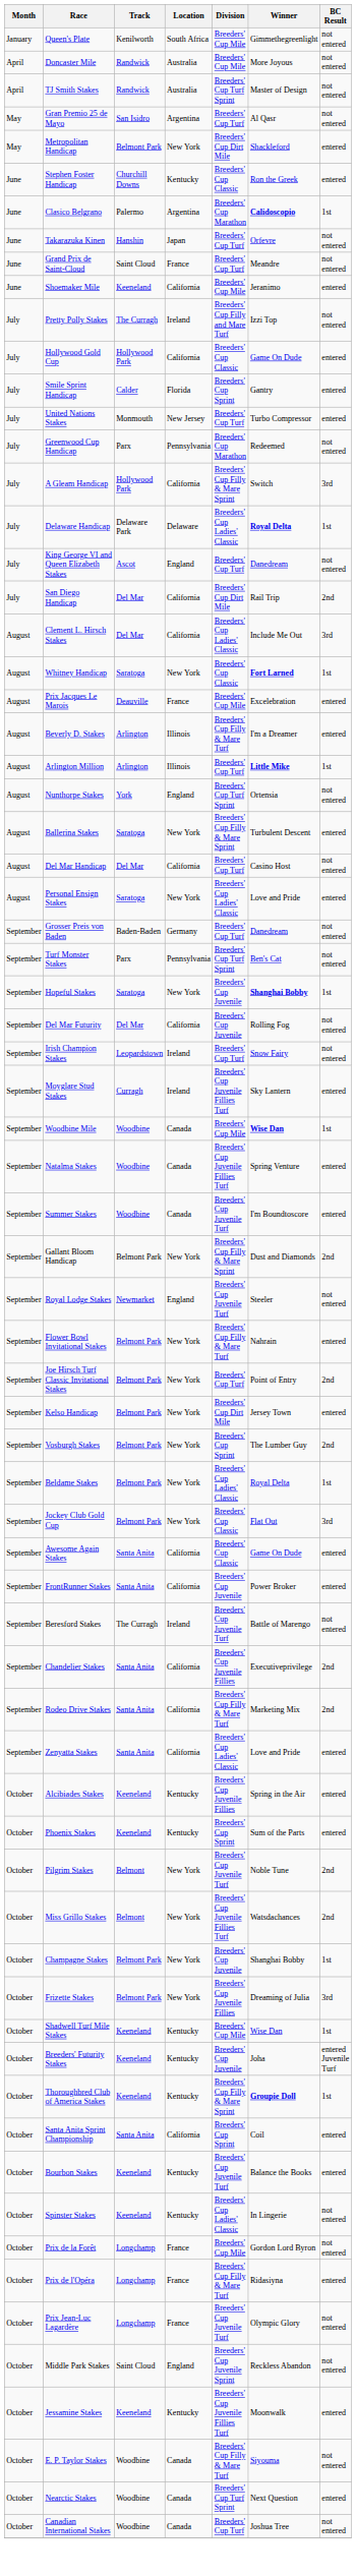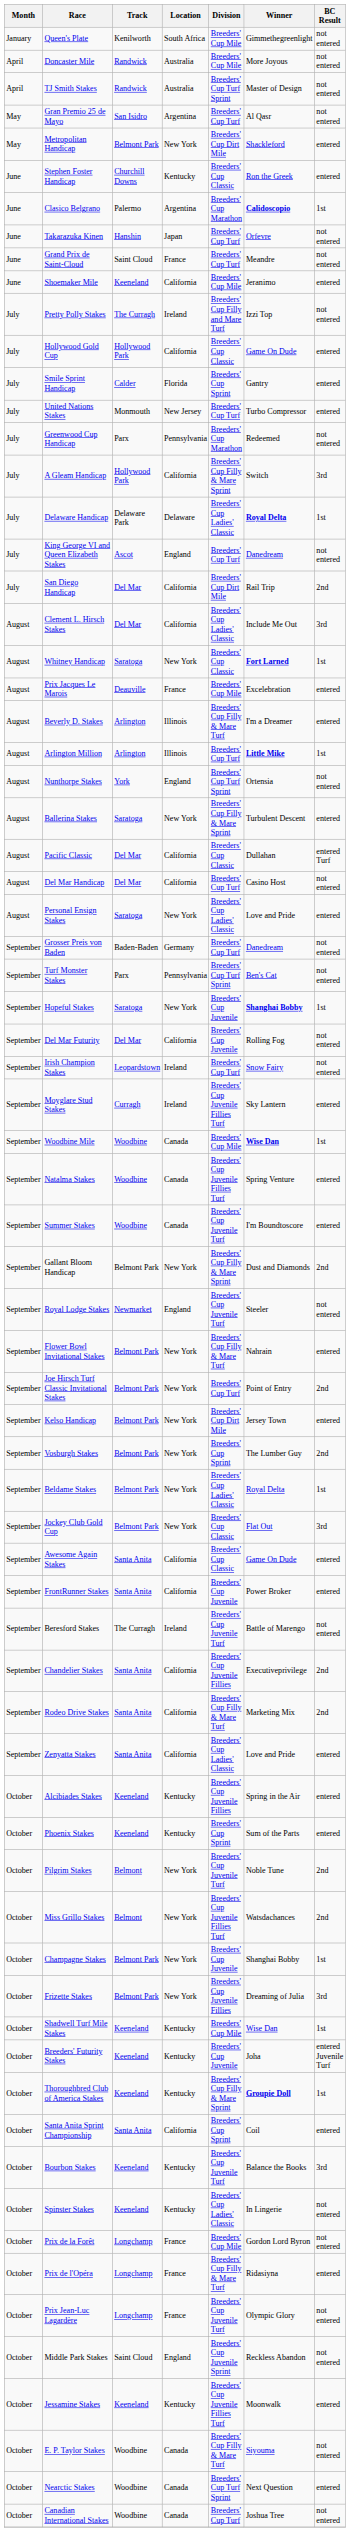 <table class="wikitable sortable" style="font-size:90%">
 <tr>
 <th>Month</th>
 <th width="150px">Race</th>
 <th>Track</th>
 <th>Location</th>
 <th>Division</th>
 <th>Winner</th>
 <th>BC Result</th>
 </tr>
 <tr>
 <td>January</td>
 <td><a href='#'>Queen's Plate</a></td>
 <td>Kenilworth</td>
 <td>South Africa</td>
 <td><a href='#'>Breeders' Cup Mile</a></td>
 <td>Gimmethegreenlight</td>
 <td>not entered</td>
 </tr>
 <tr>
 <td>April</td>
 <td><a href='#'>Doncaster Mile</a></td>
 <td><a href='#'>Randwick</a></td>
 <td>Australia</td>
 <td><a href='#'>Breeders' Cup Mile</a></td>
 <td>More Joyous</td>
 <td>not entered</td>
 </tr>
 <tr>
 <td>April</td>
 <td><a href='#'>TJ Smith Stakes</a></td>
 <td><a href='#'>Randwick</a></td>
 <td>Australia</td>
 <td><a href='#'>Breeders' Cup Turf Sprint</a></td>
 <td>Master of Design</td>
 <td>not entered</td>
 </tr>
 <tr>
 <td>May</td>
 <td><a href='#'>Gran Premio 25 de Mayo</a></td>
 <td><a href='#'>San Isidro</a></td>
 <td>Argentina</td>
 <td><a href='#'>Breeders' Cup Turf</a></td>
 <td>Al Qasr</td>
 <td>not entered</td>
 </tr>
 <tr>
 <td>May</td>
 <td><a href='#'>Metropolitan Handicap</a></td>
 <td><a href='#'>Belmont Park</a></td>
 <td>New York</td>
 <td><a href='#'>Breeders' Cup Dirt Mile</a></td>
 <td><a href='#'>Shackleford</a></td>
 <td>entered</td>
 </tr>
 <tr>
 <td>June</td>
 <td><a href='#'>Stephen Foster Handicap</a></td>
 <td><a href='#'>Churchill Downs</a></td>
 <td>Kentucky</td>
 <td><a href='#'>Breeders' Cup Classic</a></td>
 <td><a href='#'>Ron the Greek</a></td>
 <td>entered</td>
 </tr>
 <tr>
 <td>June</td>
 <td><a href='#'>Clasico Belgrano</a></td>
 <td>Palermo</td>
 <td>Argentina</td>
 <td><a href='#'>Breeders' Cup Marathon</a></td>
 <td><strong><a href='#'>Calidoscopio</a></strong></td>
 <td>1st</td>
 </tr>
 <tr>
 <td>June</td>
 <td><a href='#'>Takarazuka Kinen</a></td>
 <td><a href='#'>Hanshin</a></td>
 <td>Japan</td>
 <td><a href='#'>Breeders' Cup Turf</a></td>
 <td><a href='#'>Orfevre</a></td>
 <td>not entered</td>
 </tr>
 <tr>
 <td>June</td>
 <td><a href='#'>Grand Prix de Saint-Cloud</a></td>
 <td>Saint Cloud</td>
 <td>France</td>
 <td><a href='#'>Breeders' Cup Turf</a></td>
 <td>Meandre</td>
 <td>not entered</td>
 </tr>
 <tr>
 <td>June</td>
 <td><a href='#'>Shoemaker Mile</a></td>
 <td><a href='#'>Keeneland</a></td>
 <td>California</td>
 <td><a href='#'>Breeders' Cup Mile</a></td>
 <td>Jeranimo</td>
 <td>entered</td>
 </tr>
 <tr>
 <td>July</td>
 <td><a href='#'>Pretty Polly Stakes</a></td>
 <td><a href='#'>The Curragh</a></td>
 <td>Ireland</td>
 <td><a href='#'>Breeders' Cup Filly and Mare Turf</a></td>
 <td>Izzi Top</td>
 <td>not entered</td>
 </tr>
 <tr>
 <td>July</td>
 <td><a href='#'>Hollywood Gold Cup</a></td>
 <td><a href='#'>Hollywood Park</a></td>
 <td>California</td>
 <td><a href='#'>Breeders' Cup Classic</a></td>
 <td><a href='#'>Game On Dude</a></td>
 <td>entered</td>
 </tr>
 <tr>
 <td>July</td>
 <td><a href='#'>Smile Sprint Handicap</a></td>
 <td><a href='#'>Calder</a></td>
 <td>Florida</td>
 <td><a href='#'>Breeders' Cup Sprint</a></td>
 <td>Gantry</td>
 <td>entered</td>
 </tr>
 <tr>
 <td>July</td>
 <td><a href='#'>United Nations Stakes</a></td>
 <td>Monmouth</td>
 <td>New Jersey</td>
 <td><a href='#'>Breeders' Cup Turf</a></td>
 <td>Turbo Compressor</td>
 <td>entered</td>
 </tr>
 <tr>
 <td>July</td>
 <td><a href='#'>Greenwood Cup Handicap</a></td>
 <td>Parx</td>
 <td>Pennsylvania</td>
 <td><a href='#'>Breeders' Cup Marathon</a></td>
 <td>Redeemed</td>
 <td>not entered</td>
 </tr>
 <tr>
 <td>July</td>
 <td><a href='#'>A Gleam Handicap</a></td>
 <td><a href='#'>Hollywood Park</a></td>
 <td>California</td>
 <td><a href='#'>Breeders' Cup Filly & Mare Sprint</a></td>
 <td>Switch</td>
 <td>3rd</td>
 </tr>
 <tr>
 <td>July</td>
 <td><a href='#'>Delaware Handicap</a></td>
 <td>Delaware Park</td>
 <td>Delaware</td>
 <td><a href='#'>Breeders' Cup Ladies' Classic</a></td>
 <td><strong><a href='#'>Royal Delta</a></strong></td>
 <td>1st</td>
 </tr>
 <tr>
 <td>July</td>
 <td><a href='#'>King George VI and Queen Elizabeth Stakes</a></td>
 <td><a href='#'>Ascot</a></td>
 <td>England</td>
 <td><a href='#'>Breeders' Cup Turf</a></td>
 <td><a href='#'>Danedream</a></td>
 <td>not entered</td>
 </tr>
 <tr>
 <td>July</td>
 <td><a href='#'>San Diego Handicap</a></td>
 <td><a href='#'>Del Mar</a></td>
 <td>California</td>
 <td><a href='#'>Breeders' Cup Dirt Mile</a></td>
 <td>Rail Trip</td>
 <td>2nd</td>
 </tr>
 <tr>
 <td>August</td>
 <td><a href='#'>Clement L. Hirsch Stakes</a></td>
 <td><a href='#'>Del Mar</a></td>
 <td>California</td>
 <td><a href='#'>Breeders' Cup Ladies' Classic</a></td>
 <td>Include Me Out</td>
 <td>3rd</td>
 </tr>
 <tr>
 <td>August</td>
 <td><a href='#'>Whitney Handicap</a></td>
 <td><a href='#'>Saratoga</a></td>
 <td>New York</td>
 <td><a href='#'>Breeders' Cup Classic</a></td>
 <td><strong><a href='#'>Fort Larned</a></strong></td>
 <td>1st</td>
 </tr>
 <tr>
 <td>August</td>
 <td><a href='#'>Prix Jacques Le Marois</a></td>
 <td><a href='#'>Deauville</a></td>
 <td>France</td>
 <td><a href='#'>Breeders' Cup Mile</a></td>
 <td>Excelebration</td>
 <td>entered</td>
 </tr>
 <tr>
 <td>August</td>
 <td><a href='#'>Beverly D. Stakes</a></td>
 <td><a href='#'>Arlington</a></td>
 <td>Illinois</td>
 <td><a href='#'>Breeders' Cup Filly & Mare Turf</a></td>
 <td>I'm a Dreamer</td>
 <td>entered</td>
 </tr>
 <tr>
 <td>August</td>
 <td><a href='#'>Arlington Million</a></td>
 <td><a href='#'>Arlington</a></td>
 <td>Illinois</td>
 <td><a href='#'>Breeders' Cup Turf</a></td>
 <td><strong><a href='#'>Little Mike</a></strong></td>
 <td>1st</td>
 </tr>
 <tr>
 <td>August</td>
 <td><a href='#'>Nunthorpe Stakes</a></td>
 <td><a href='#'>York</a></td>
 <td>England</td>
 <td><a href='#'>Breeders' Cup Turf Sprint</a></td>
 <td>Ortensia</td>
 <td>not entered</td>
 </tr>
 <tr>
 <td>August</td>
 <td><a href='#'>Ballerina Stakes</a></td>
 <td><a href='#'>Saratoga</a></td>
 <td>New York</td>
 <td><a href='#'>Breeders' Cup Filly & Mare Sprint</a></td>
 <td>Turbulent Descent</td>
 <td>entered</td>
+</tr>
+<tr>
+<td>August</td>
+<td><a href='#'>Pacific Classic</a></td>
+<td><a href='#'>Del Mar</a></td>
+<td>California</td>
+<td><a href='#'>Breeders' Cup Classic</a></td>
+<td>Dullahan</td>
+<td>entered Turf</td>
 </tr>
 <tr>
 <td>August</td>
 <td><a href='#'>Del Mar Handicap</a></td>
 <td><a href='#'>Del Mar</a></td>
 <td>California</td>
 <td><a href='#'>Breeders' Cup Turf</a></td>
 <td>Casino Host</td>
 <td>not entered</td>
 </tr>
 <tr>
 <td>August</td>
 <td><a href='#'>Personal Ensign Stakes</a></td>
 <td><a href='#'>Saratoga</a></td>
 <td>New York</td>
 <td><a href='#'>Breeders' Cup Ladies' Classic</a></td>
 <td>Love and Pride</td>
 <td>entered</td>
 </tr>
 <tr>
 <td>September</td>
 <td><a href='#'>Grosser Preis von Baden</a></td>
 <td>Baden-Baden</td>
 <td>Germany</td>
 <td><a href='#'>Breeders' Cup Turf</a></td>
 <td><a href='#'>Danedream</a></td>
 <td>not entered</td>
 </tr>
 <tr>
 <td>September</td>
 <td><a href='#'>Turf Monster Stakes</a></td>
 <td>Parx</td>
 <td>Pennsylvania</td>
 <td><a href='#'>Breeders' Cup Turf Sprint</a></td>
 <td><a href='#'>Ben's Cat</a></td>
 <td>not entered</td>
 </tr>
 <tr>
 <td>September</td>
 <td><a href='#'>Hopeful Stakes</a></td>
 <td><a href='#'>Saratoga</a></td>
 <td>New York</td>
 <td><a href='#'>Breeders' Cup Juvenile</a></td>
 <td><strong><a href='#'>Shanghai Bobby</a></strong></td>
 <td>1st</td>
 </tr>
 <tr>
 <td>September</td>
 <td><a href='#'>Del Mar Futurity</a></td>
 <td><a href='#'>Del Mar</a></td>
 <td>California</td>
 <td><a href='#'>Breeders' Cup Juvenile</a></td>
 <td>Rolling Fog</td>
 <td>not entered</td>
 </tr>
 <tr>
 <td>September</td>
 <td><a href='#'>Irish Champion Stakes</a></td>
 <td><a href='#'>Leopardstown</a></td>
 <td>Ireland</td>
 <td><a href='#'>Breeders' Cup Turf</a></td>
 <td><a href='#'>Snow Fairy</a></td>
 <td>not entered</td>
 </tr>
 <tr>
 <td>September</td>
 <td><a href='#'>Moyglare Stud Stakes</a></td>
 <td><a href='#'>Curragh</a></td>
 <td>Ireland</td>
 <td><a href='#'>Breeders' Cup Juvenile Fillies Turf</a></td>
 <td>Sky Lantern</td>
 <td>entered</td>
 </tr>
 <tr>
 <td>September</td>
 <td><a href='#'>Woodbine Mile</a></td>
 <td><a href='#'>Woodbine</a></td>
 <td>Canada</td>
 <td><a href='#'>Breeders' Cup Mile</a></td>
 <td><strong><a href='#'>Wise Dan</a></strong></td>
 <td>1st</td>
 </tr>
 <tr>
 <td>September</td>
 <td><a href='#'>Natalma Stakes</a></td>
 <td><a href='#'>Woodbine</a></td>
 <td>Canada</td>
 <td><a href='#'>Breeders' Cup Juvenile Fillies Turf</a></td>
 <td>Spring Venture</td>
 <td>entered</td>
 </tr>
 <tr>
 <td>September</td>
 <td><a href='#'>Summer Stakes</a></td>
 <td><a href='#'>Woodbine</a></td>
 <td>Canada</td>
 <td><a href='#'>Breeders' Cup Juvenile Turf</a></td>
 <td>I'm Boundtoscore</td>
 <td>entered</td>
 </tr>
 <tr>
 <td>September</td>
 <td>Gallant Bloom Handicap</td>
 <td>Belmont Park</td>
 <td>New York</td>
 <td><a href='#'>Breeders' Cup Filly & Mare Sprint</a></td>
 <td>Dust and Diamonds</td>
 <td>2nd</td>
 </tr>
 <tr>
 <td>September</td>
 <td><a href='#'>Royal Lodge Stakes</a></td>
 <td><a href='#'>Newmarket</a></td>
 <td>England</td>
 <td><a href='#'>Breeders' Cup Juvenile Turf</a></td>
 <td>Steeler</td>
 <td>not entered</td>
 </tr>
 <tr>
 <td>September</td>
 <td><a href='#'>Flower Bowl Invitational Stakes</a></td>
 <td><a href='#'>Belmont Park</a></td>
 <td>New York</td>
 <td><a href='#'>Breeders' Cup Filly & Mare Turf</a></td>
 <td>Nahrain</td>
 <td>entered</td>
 </tr>
 <tr>
 <td>September</td>
 <td><a href='#'>Joe Hirsch Turf Classic Invitational Stakes</a></td>
 <td><a href='#'>Belmont Park</a></td>
 <td>New York</td>
 <td><a href='#'>Breeders' Cup Turf</a></td>
 <td>Point of Entry</td>
 <td>2nd</td>
 </tr>
 <tr>
 <td>September</td>
 <td><a href='#'>Kelso Handicap</a></td>
 <td><a href='#'>Belmont Park</a></td>
 <td>New York</td>
 <td><a href='#'>Breeders' Cup Dirt Mile</a></td>
 <td>Jersey Town</td>
 <td>entered</td>
 </tr>
 <tr>
 <td>September</td>
 <td><a href='#'>Vosburgh Stakes</a></td>
 <td><a href='#'>Belmont Park</a></td>
 <td>New York</td>
 <td><a href='#'>Breeders' Cup Sprint</a></td>
 <td>The Lumber Guy</td>
 <td>2nd</td>
 </tr>
 <tr>
 <td>September</td>
 <td><a href='#'>Beldame Stakes</a></td>
 <td><a href='#'>Belmont Park</a></td>
 <td>New York</td>
 <td><a href='#'>Breeders' Cup Ladies' Classic</a></td>
 <td><a href='#'>Royal Delta</a></td>
 <td>1st</td>
 </tr>
 <tr>
 <td>September</td>
 <td><a href='#'>Jockey Club Gold Cup</a></td>
 <td><a href='#'>Belmont Park</a></td>
 <td>New York</td>
 <td><a href='#'>Breeders' Cup Classic</a></td>
 <td><a href='#'>Flat Out</a></td>
 <td>3rd</td>
 </tr>
 <tr>
 <td>September</td>
 <td><a href='#'>Awesome Again Stakes</a></td>
 <td><a href='#'>Santa Anita</a></td>
 <td>California</td>
 <td><a href='#'>Breeders' Cup Classic</a></td>
 <td><a href='#'>Game On Dude</a></td>
 <td>entered</td>
 </tr>
 <tr>
 <td>September</td>
 <td><a href='#'>FrontRunner Stakes</a></td>
 <td><a href='#'>Santa Anita</a></td>
 <td>California</td>
 <td><a href='#'>Breeders' Cup Juvenile</a></td>
 <td>Power Broker</td>
 <td>entered</td>
 </tr>
 <tr>
 <td>September</td>
 <td>Beresford Stakes</td>
 <td>The Curragh</td>
 <td>Ireland</td>
 <td><a href='#'>Breeders' Cup Juvenile Turf</a></td>
 <td>Battle of Marengo</td>
 <td>not entered</td>
 </tr>
 <tr>
 <td>September</td>
 <td><a href='#'>Chandelier Stakes</a></td>
 <td><a href='#'>Santa Anita</a></td>
 <td>California</td>
 <td><a href='#'>Breeders' Cup Juvenile Fillies</a></td>
 <td>Executiveprivilege</td>
 <td>2nd</td>
 </tr>
 <tr>
 <td>September</td>
 <td><a href='#'>Rodeo Drive Stakes</a></td>
 <td><a href='#'>Santa Anita</a></td>
 <td>California</td>
 <td><a href='#'>Breeders' Cup Filly & Mare Turf</a></td>
 <td>Marketing Mix</td>
 <td>2nd</td>
 </tr>
 <tr>
 <td>September</td>
 <td><a href='#'>Zenyatta Stakes</a></td>
 <td><a href='#'>Santa Anita</a></td>
 <td>California</td>
 <td><a href='#'>Breeders' Cup Ladies' Classic</a></td>
 <td>Love and Pride</td>
 <td>entered</td>
 </tr>
 <tr>
 <td>October</td>
 <td><a href='#'>Alcibiades Stakes</a></td>
 <td><a href='#'>Keeneland</a></td>
 <td>Kentucky</td>
 <td><a href='#'>Breeders' Cup Juvenile Fillies</a></td>
 <td>Spring in the Air</td>
 <td>entered</td>
 </tr>
 <tr>
 <td>October</td>
 <td><a href='#'>Phoenix Stakes</a></td>
 <td><a href='#'>Keeneland</a></td>
 <td>Kentucky</td>
 <td><a href='#'>Breeders' Cup Sprint</a></td>
 <td>Sum of the Parts</td>
 <td>entered</td>
 </tr>
 <tr>
 <td>October</td>
 <td><a href='#'>Pilgrim Stakes</a></td>
 <td><a href='#'>Belmont</a></td>
 <td>New York</td>
 <td><a href='#'>Breeders' Cup Juvenile Turf</a></td>
 <td>Noble Tune</td>
 <td>2nd</td>
 </tr>
 <tr>
 <td>October</td>
 <td><a href='#'>Miss Grillo Stakes</a></td>
 <td><a href='#'>Belmont</a></td>
 <td>New York</td>
 <td><a href='#'>Breeders' Cup Juvenile Fillies Turf</a></td>
 <td>Watsdachances</td>
 <td>2nd</td>
 </tr>
 <tr>
 <td>October</td>
 <td><a href='#'>Champagne Stakes</a></td>
 <td><a href='#'>Belmont Park</a></td>
 <td>New York</td>
 <td><a href='#'>Breeders' Cup Juvenile</a></td>
 <td>Shanghai Bobby</td>
 <td>1st</td>
 </tr>
 <tr>
 <td>October</td>
 <td><a href='#'>Frizette Stakes</a></td>
 <td><a href='#'>Belmont Park</a></td>
 <td>New York</td>
 <td><a href='#'>Breeders' Cup Juvenile Fillies</a></td>
 <td>Dreaming of Julia</td>
 <td>3rd</td>
 </tr>
 <tr>
 <td>October</td>
 <td><a href='#'>Shadwell Turf Mile Stakes</a></td>
 <td><a href='#'>Keeneland</a></td>
 <td>Kentucky</td>
 <td><a href='#'>Breeders' Cup Mile</a></td>
 <td><a href='#'>Wise Dan</a></td>
 <td>1st</td>
 </tr>
 <tr>
 <td>October</td>
 <td><a href='#'>Breeders' Futurity Stakes</a></td>
 <td><a href='#'>Keeneland</a></td>
 <td>Kentucky</td>
 <td><a href='#'>Breeders' Cup Juvenile</a></td>
 <td>Joha</td>
 <td>entered Juvenile Turf</td>
 </tr>
 <tr>
 <td>October</td>
 <td><a href='#'>Thoroughbred Club of America Stakes</a></td>
 <td><a href='#'>Keeneland</a></td>
 <td>Kentucky</td>
 <td><a href='#'>Breeders' Cup Filly & Mare Sprint</a></td>
 <td><strong><a href='#'>Groupie Doll</a></strong></td>
 <td>1st</td>
 </tr>
 <tr>
 <td>October</td>
 <td><a href='#'>Santa Anita Sprint Championship</a></td>
 <td><a href='#'>Santa Anita</a></td>
 <td>California</td>
 <td><a href='#'>Breeders' Cup Sprint</a></td>
 <td>Coil</td>
 <td>entered</td>
 </tr>
 <tr>
 <td>October</td>
 <td><a href='#'>Bourbon Stakes</a></td>
 <td><a href='#'>Keeneland</a></td>
 <td>Kentucky</td>
 <td><a href='#'>Breeders' Cup Juvenile Turf</a></td>
 <td>Balance the Books</td>
-<td>entered</td>
+<td>3rd</td>
 </tr>
 <tr>
 <td>October</td>
 <td><a href='#'>Spinster Stakes</a></td>
 <td><a href='#'>Keeneland</a></td>
 <td>Kentucky</td>
 <td><a href='#'>Breeders' Cup Ladies' Classic</a></td>
 <td>In Lingerie</td>
 <td>not entered</td>
 </tr>
 <tr>
 <td>October</td>
 <td><a href='#'>Prix de la Forêt</a></td>
 <td><a href='#'>Longchamp</a></td>
 <td>France</td>
 <td><a href='#'>Breeders' Cup Mile</a></td>
 <td>Gordon Lord Byron</td>
 <td>not entered</td>
 </tr>
 <tr>
 <td>October</td>
 <td><a href='#'>Prix de l'Opéra</a></td>
 <td><a href='#'>Longchamp</a></td>
 <td>France</td>
 <td><a href='#'>Breeders' Cup Filly & Mare Turf</a></td>
 <td>Ridasiyna</td>
 <td>entered</td>
 </tr>
 <tr>
 <td>October</td>
 <td><a href='#'>Prix Jean-Luc Lagardère</a></td>
 <td><a href='#'>Longchamp</a></td>
 <td>France</td>
 <td><a href='#'>Breeders' Cup Juvenile Turf</a></td>
 <td>Olympic Glory</td>
 <td>not entered</td>
 </tr>
 <tr>
 <td>October</td>
 <td>Middle Park Stakes</td>
 <td>Saint Cloud</td>
 <td>England</td>
 <td><a href='#'>Breeders' Cup Juvenile Sprint</a></td>
 <td>Reckless Abandon</td>
 <td>not entered</td>
 </tr>
 <tr>
 <td>October</td>
 <td><a href='#'>Jessamine Stakes</a></td>
 <td><a href='#'>Keeneland</a></td>
 <td>Kentucky</td>
 <td><a href='#'>Breeders' Cup Juvenile Fillies Turf</a></td>
 <td>Moonwalk</td>
 <td>entered</td>
 </tr>
 <tr>
 <td>October</td>
 <td><a href='#'>E. P. Taylor Stakes</a></td>
 <td>Woodbine</td>
 <td>Canada</td>
 <td><a href='#'>Breeders' Cup Filly & Mare Turf</a></td>
 <td><a href='#'>Siyouma</a></td>
 <td>not entered</td>
 </tr>
 <tr>
 <td>October</td>
 <td><a href='#'>Nearctic Stakes</a></td>
 <td>Woodbine</td>
 <td>Canada</td>
 <td><a href='#'>Breeders' Cup Turf Sprint</a></td>
 <td>Next Question</td>
 <td>entered</td>
 </tr>
 <tr>
 <td>October</td>
 <td><a href='#'>Canadian International Stakes</a></td>
 <td>Woodbine</td>
 <td>Canada</td>
 <td><a href='#'>Breeders' Cup Turf</a></td>
 <td>Joshua Tree</td>
 <td>not entered</td>
 </tr>
 <tr>
 </tr>
 </table>
